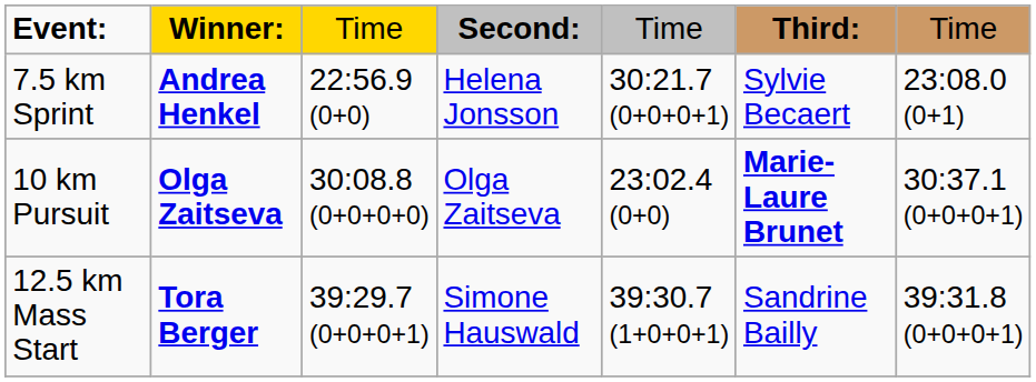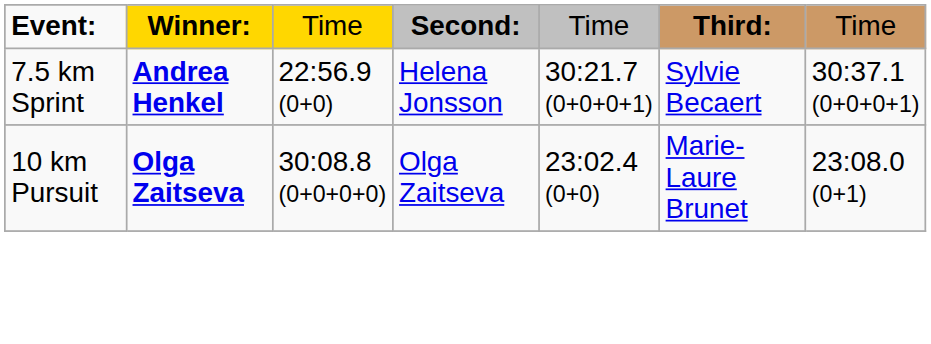 <table class="wikitable" width=85%>
 <tr>
 <td><strong>Event:</strong></td>
 <td style="text-align:center;background-color:gold;"><strong>Winner:</strong></td>
 <td style="text-align:center;background-color:gold;">Time</td>
 <td style="text-align:center;background-color:silver;"><strong>Second:</strong></td>
 <td style="text-align:center;background-color:silver;">Time</td>
 <td style="text-align:center;background-color:#CC9966;"><strong>Third:</strong></td>
 <td style="text-align:center;background-color:#CC9966;">Time</td>
 </tr>
 <tr>
 <td>7.5 km Sprint<br>  </td>
 <td><strong><a href='#'>Andrea Henkel</a></strong><br><small></small></td>
 <td>22:56.9<br><small>(0+0)</small></td>
 <td><a href='#'>Helena Jonsson</a><br><small></small></td>
 <td>30:21.7	<br><small>(0+0+0+1)</small></td>
 <td><a href='#'>Sylvie Becaert</a><br><small></small></td>
-<td>23:08.0	<br><small>(0+1)</small></td>
+<td>30:37.1<br><small>(0+0+0+1)</small></td>
 </tr>
 <tr>
 <td>10 km Pursuit<br>   </td>
 <td><strong><a href='#'>Olga Zaitseva</a></strong><br><small></small></td>
 <td>30:08.8<br><small>(0+0+0+0)</small></td>
 <td><a href='#'>Olga Zaitseva</a><br><small></small></td>
 <td>23:02.4	<br><small>(0+0)</small></td>
-<td><strong><a href='#'>Marie-Laure Brunet</a><br><small></small></strong></td>
-<td>30:37.1<br><small>(0+0+0+1)</small></td>
-</tr>
-<tr>
-<td>12.5 km Mass Start<br>  </td>
-<td><strong><a href='#'>Tora Berger</a></strong><br><small></small></td>
-<td>39:29.7<br><small>(0+0+0+1)</small></td>
-<td><a href='#'>Simone Hauswald</a><br><small></small></td>
-<td>39:30.7<br><small>(1+0+0+1)</small></td>
-<td><a href='#'>Sandrine Bailly</a><br><small></small></td>
-<td>39:31.8<br><small>(0+0+0+1)</small></td>
+<td><a href='#'>Marie-Laure Brunet</a><br><small></small></td>
+<td>23:08.0	<br><small>(0+1)</small></td>
 </tr>
 </table>
